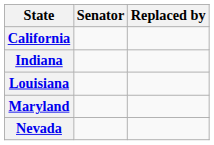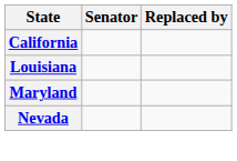 <table class="wikitable sortable plainrowheaders">
 <tr>
 <th scope="col">State</th>
 <th scope="col">Senator</th>
 <th scope="col">Replaced by</th>
 </tr>
 <tr>
 <th><a href='#'>California</a></th>
-<td></td>
-<td></td>
-</tr>
-<tr>
-<th><a href='#'>Indiana</a></th>
 <td></td>
 <td></td>
 </tr>
 <tr>
 <th><a href='#'>Louisiana</a></th>
 <td></td>
 <td></td>
 </tr>
 <tr>
 <th><a href='#'>Maryland</a></th>
 <td></td>
 <td></td>
 </tr>
 <tr>
 <th><a href='#'>Nevada</a></th>
 <td></td>
 <td></td>
 </tr>
 </table>
